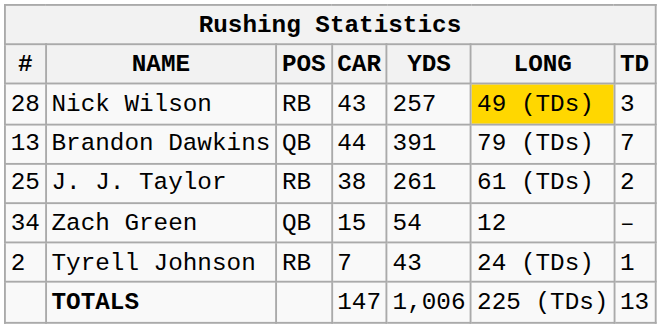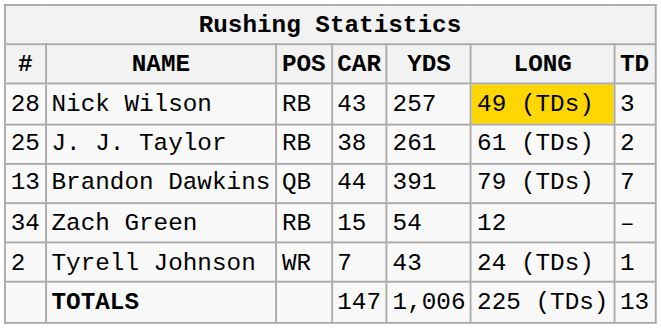 <table class="wikitable sortable collapsible collapsed">
 <tr>
 <th colspan="7">Rushing Statistics</th>
 </tr>
 <tr>
 <th>#</th>
 <th>NAME</th>
 <th>POS</th>
 <th>CAR</th>
 <th>YDS</th>
 <th>LONG</th>
 <th>TD</th>
 </tr>
 <tr>
 <td>28</td>
 <td>Nick Wilson</td>
 <td>RB</td>
 <td>43</td>
 <td>257</td>
 <td style="background: gold;">49 (TDs)</td>
 <td>3</td>
 </tr>
 <tr>
+<td>25</td>
+<td>J. J. Taylor</td>
+<td>RB</td>
+<td>38</td>
+<td>261</td>
+<td>61 (TDs)</td>
+<td>2</td>
+</tr>
+<tr>
 <td>13</td>
 <td>Brandon Dawkins</td>
 <td>QB</td>
 <td>44</td>
 <td>391</td>
 <td>79 (TDs)</td>
 <td>7</td>
 </tr>
 <tr>
-<td>25</td>
-<td>J. J. Taylor</td>
-<td>RB</td>
-<td>38</td>
-<td>261</td>
-<td>61 (TDs)</td>
-<td>2</td>
-</tr>
-<tr>
 <td>34</td>
 <td>Zach Green</td>
-<td>QB</td>
+<td>RB</td>
 <td>15</td>
 <td>54</td>
 <td>12</td>
 <td>–</td>
 </tr>
 <tr>
 <td>2</td>
 <td>Tyrell Johnson</td>
-<td>RB</td>
+<td>WR</td>
 <td>7</td>
 <td>43</td>
 <td>24 (TDs)</td>
 <td>1</td>
 </tr>
 <tr>
 <td></td>
 <td><strong>TOTALS</strong></td>
 <td></td>
 <td>147</td>
 <td>1,006</td>
 <td>225 (TDs)</td>
 <td>13</td>
 </tr>
 </table>
